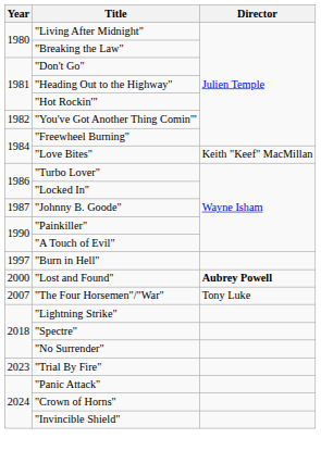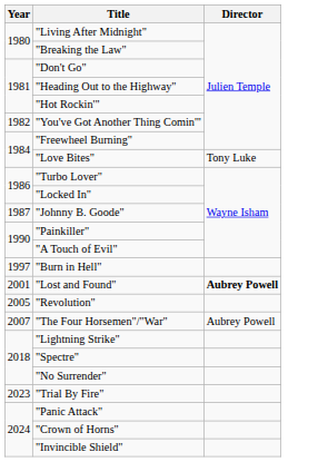 <table class="wikitable" border="1">
 <tr>
 <th>Year</th>
 <th>Title</th>
 <th>Director</th>
 </tr>
 <tr>
 <td align="center" rowspan="2">1980</td>
 <td>"Living After Midnight"</td>
 <td rowspan="7"><a href='#'>Julien Temple</a></td>
 </tr>
 <tr>
 <td>"Breaking the Law"</td>
 </tr>
 <tr>
 <td align="center" rowspan="3">1981</td>
 <td>"Don't Go"</td>
 </tr>
 <tr>
 <td>"Heading Out to the Highway"</td>
 </tr>
 <tr>
 <td>"Hot Rockin'"</td>
 </tr>
 <tr>
 <td align="center">1982</td>
 <td>"You've Got Another Thing Comin'"</td>
 </tr>
 <tr>
 <td align="center" rowspan="2">1984</td>
 <td>"Freewheel Burning"</td>
 </tr>
 <tr>
 <td>"Love Bites"</td>
-<td>Keith "Keef" MacMillan</td>
+<td>Tony Luke</td>
 </tr>
 <tr>
 <td align="center" rowspan="2">1986</td>
 <td>"Turbo Lover"</td>
 <td rowspan="5"><a href='#'>Wayne Isham</a></td>
 </tr>
 <tr>
 <td>"Locked In"</td>
 </tr>
 <tr>
 <td align="center">1987</td>
 <td>"Johnny B. Goode"</td>
 </tr>
 <tr>
 <td align="center" rowspan="2">1990</td>
 <td>"Painkiller"</td>
 </tr>
 <tr>
 <td>"A Touch of Evil"</td>
 </tr>
 <tr>
 <td align="center">1997</td>
 <td>"Burn in Hell"</td>
 <td align="center"></td>
 </tr>
 <tr>
-<td align="center">2000</td>
+<td align="center">2001</td>
 <td>"Lost and Found"</td>
 <td><strong>Aubrey Powell</strong></td>
 </tr>
 <tr>
+<td align="center">2005</td>
+<td>"Revolution"</td>
+<td align="center"></td>
+</tr>
+<tr>
 <td align="center">2007</td>
 <td>"The Four Horsemen"/"War"</td>
-<td>Tony Luke</td>
+<td>Aubrey Powell</td>
 </tr>
 <tr>
 <td align="center" rowspan="3">2018</td>
 <td>"Lightning Strike"</td>
 <td></td>
 </tr>
 <tr>
 <td>"Spectre"</td>
 <td></td>
 </tr>
 <tr>
 <td>"No Surrender"</td>
 <td></td>
 </tr>
 <tr>
 <td align="center">2023</td>
 <td>"Trial By Fire"</td>
 <td></td>
 </tr>
 <tr>
 <td align="center" rowspan="3">2024</td>
 <td>"Panic Attack"</td>
 <td></td>
 </tr>
 <tr>
 <td>"Crown of Horns"</td>
 <td></td>
 </tr>
 <tr>
 <td>"Invincible Shield"</td>
 <td></td>
 </tr>
 </table>
